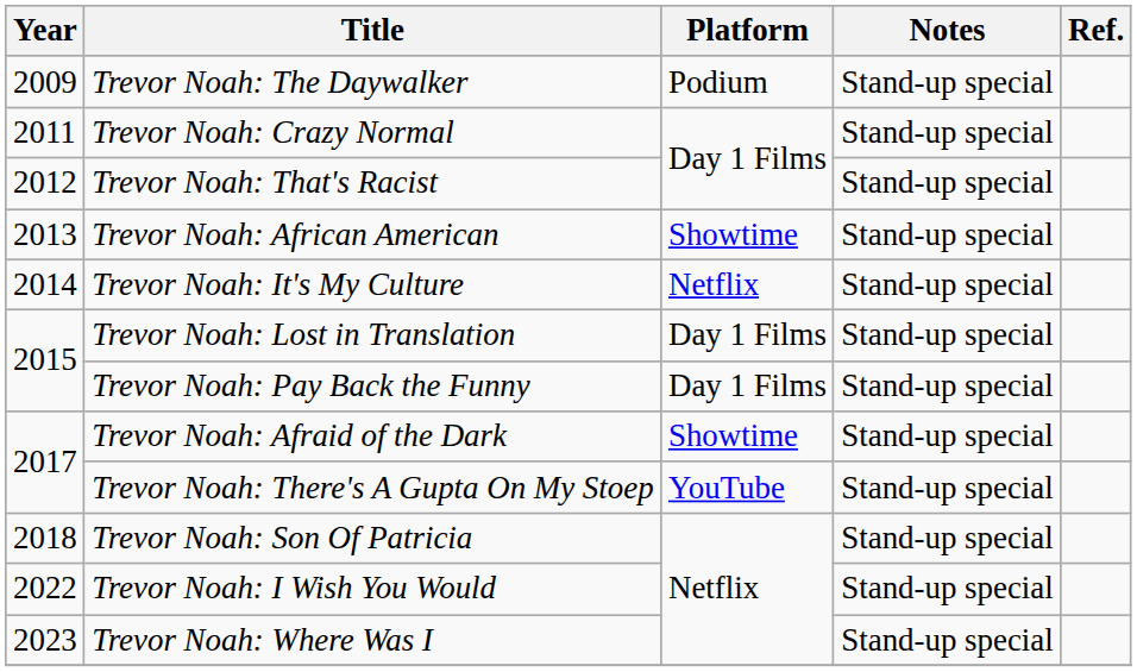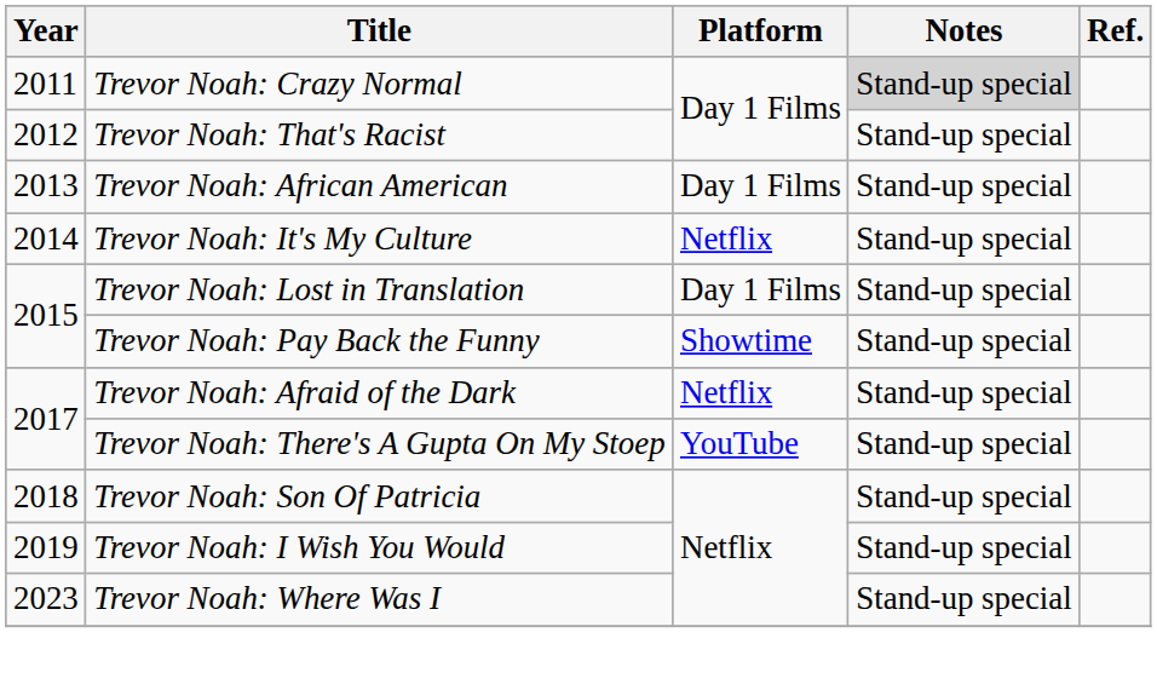 <table class="wikitable">
 <tr>
 <th>Year</th>
 <th>Title</th>
 <th>Platform</th>
 <th>Notes</th>
 <th>Ref.</th>
 </tr>
 <tr>
-<td>2009</td>
-<td><em>Trevor Noah: The Daywalker</em></td>
-<td>Podium</td>
-<td>Stand-up special</td>
-<td></td>
-</tr>
-<tr>
 <td>2011</td>
 <td><em>Trevor Noah: Crazy Normal</em></td>
 <td rowspan=2>Day 1 Films</td>
-<td>Stand-up special</td>
+<td style="background: lightgrey;">Stand-up special</td>
 <td></td>
 </tr>
 <tr>
 <td>2012</td>
 <td><em>Trevor Noah: That's Racist</em></td>
 <td>Stand-up special</td>
 <td></td>
 </tr>
 <tr>
 <td>2013</td>
 <td><em>Trevor Noah: African American</em></td>
-<td><a href='#'>Showtime</a></td>
+<td>Day 1 Films</td>
 <td>Stand-up special</td>
 <td></td>
 </tr>
 <tr>
 <td>2014</td>
 <td><em>Trevor Noah: It's My Culture</em></td>
 <td><a href='#'>Netflix</a></td>
 <td>Stand-up special</td>
 <td></td>
 </tr>
 <tr>
 <td rowspan="2">2015</td>
 <td><em>Trevor Noah: Lost in Translation</em></td>
 <td>Day 1 Films</td>
 <td>Stand-up special</td>
 <td></td>
 </tr>
 <tr>
 <td><em>Trevor Noah: Pay Back the Funny</em></td>
-<td>Day 1 Films</td>
+<td><a href='#'>Showtime</a></td>
 <td>Stand-up special</td>
 <td></td>
 </tr>
 <tr>
 <td rowspan="2">2017</td>
 <td><em>Trevor Noah: Afraid of the Dark</em></td>
-<td><a href='#'>Showtime</a></td>
+<td><a href='#'>Netflix</a></td>
 <td>Stand-up special</td>
 <td></td>
 </tr>
 <tr>
 <td><em>Trevor Noah: There's A Gupta On My Stoep</em></td>
 <td><a href='#'>YouTube</a></td>
 <td>Stand-up special</td>
 <td></td>
 </tr>
 <tr>
 <td>2018</td>
 <td><em>Trevor Noah: Son Of Patricia</em></td>
 <td rowspan=3>Netflix</td>
 <td>Stand-up special</td>
 <td></td>
 </tr>
 <tr>
-<td>2022</td>
+<td>2019</td>
 <td><em>Trevor Noah: I Wish You Would</em></td>
 <td>Stand-up special</td>
 <td></td>
 </tr>
 <tr>
 <td>2023</td>
 <td><em>Trevor Noah: Where Was I</em></td>
 <td>Stand-up special</td>
 <td></td>
 </tr>
 <tr>
 </tr>
 </table>
